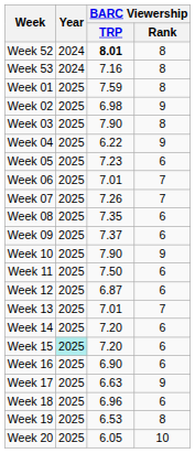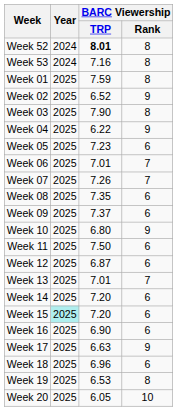 <table class="wikitable sortable" style="text-align:center">
 <tr>
 <th rowspan="2">Week</th>
 <th rowspan="2">Year</th>
 <th colspan="2"><a href='#'>BARC</a> Viewership</th>
 </tr>
 <tr>
 <th><a href='#'>TRP</a></th>
 <th>Rank</th>
 </tr>
 <tr>
 <td>Week 52</td>
 <td>2024</td>
 <td><strong>8.01</strong></td>
 <td>8</td>
 </tr>
 <tr>
 <td>Week 53</td>
 <td>2024</td>
 <td>7.16</td>
 <td>8</td>
 </tr>
 <tr>
 <td>Week 01</td>
 <td>2025</td>
 <td>7.59</td>
 <td>8</td>
 </tr>
 <tr>
 <td>Week 02</td>
 <td>2025</td>
-<td>6.98</td>
+<td>6.52</td>
 <td>9</td>
 </tr>
 <tr>
 <td>Week 03</td>
 <td>2025</td>
 <td>7.90</td>
 <td>8</td>
 </tr>
 <tr>
 <td>Week 04</td>
 <td>2025</td>
 <td>6.22</td>
 <td>9</td>
 </tr>
 <tr>
 <td>Week 05</td>
 <td>2025</td>
 <td>7.23</td>
 <td>6</td>
 </tr>
 <tr>
 <td>Week 06</td>
 <td>2025</td>
 <td>7.01</td>
 <td>7</td>
 </tr>
 <tr>
 <td>Week 07</td>
 <td>2025</td>
 <td>7.26</td>
 <td>7</td>
 </tr>
 <tr>
 <td>Week 08</td>
 <td>2025</td>
 <td>7.35</td>
 <td>6</td>
 </tr>
 <tr>
 <td>Week 09</td>
 <td>2025</td>
 <td>7.37</td>
 <td>6</td>
 </tr>
 <tr>
 <td>Week 10</td>
 <td>2025</td>
-<td>7.90</td>
+<td>6.80</td>
 <td>9</td>
 </tr>
 <tr>
 <td>Week 11</td>
 <td>2025</td>
 <td>7.50</td>
 <td>6</td>
 </tr>
 <tr>
 <td>Week 12</td>
 <td>2025</td>
 <td>6.87</td>
 <td>6</td>
 </tr>
 <tr>
 <td>Week 13</td>
 <td>2025</td>
 <td>7.01</td>
 <td>7</td>
 </tr>
 <tr>
 <td>Week 14</td>
 <td>2025</td>
 <td>7.20</td>
 <td>6</td>
 </tr>
 <tr>
 <td>Week 15</td>
 <td style="background: paleturquoise;">2025</td>
 <td>7.20</td>
 <td>6</td>
 </tr>
 <tr>
 <td>Week 16</td>
 <td>2025</td>
 <td>6.90</td>
 <td>6</td>
 </tr>
 <tr>
 <td>Week 17</td>
 <td>2025</td>
 <td>6.63</td>
 <td>9</td>
 </tr>
 <tr>
 <td>Week 18</td>
 <td>2025</td>
 <td>6.96</td>
 <td>6</td>
 </tr>
 <tr>
 <td>Week 19</td>
 <td>2025</td>
 <td>6.53</td>
 <td>8</td>
 </tr>
 <tr>
 <td>Week 20</td>
 <td>2025</td>
 <td>6.05</td>
 <td>10</td>
 </tr>
 </table>
